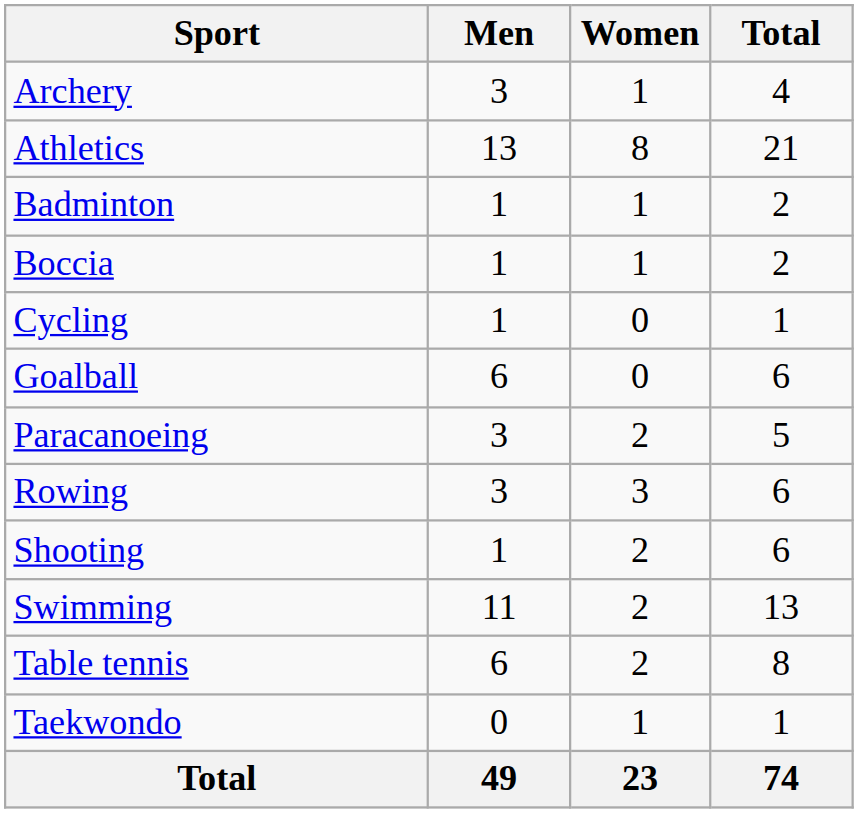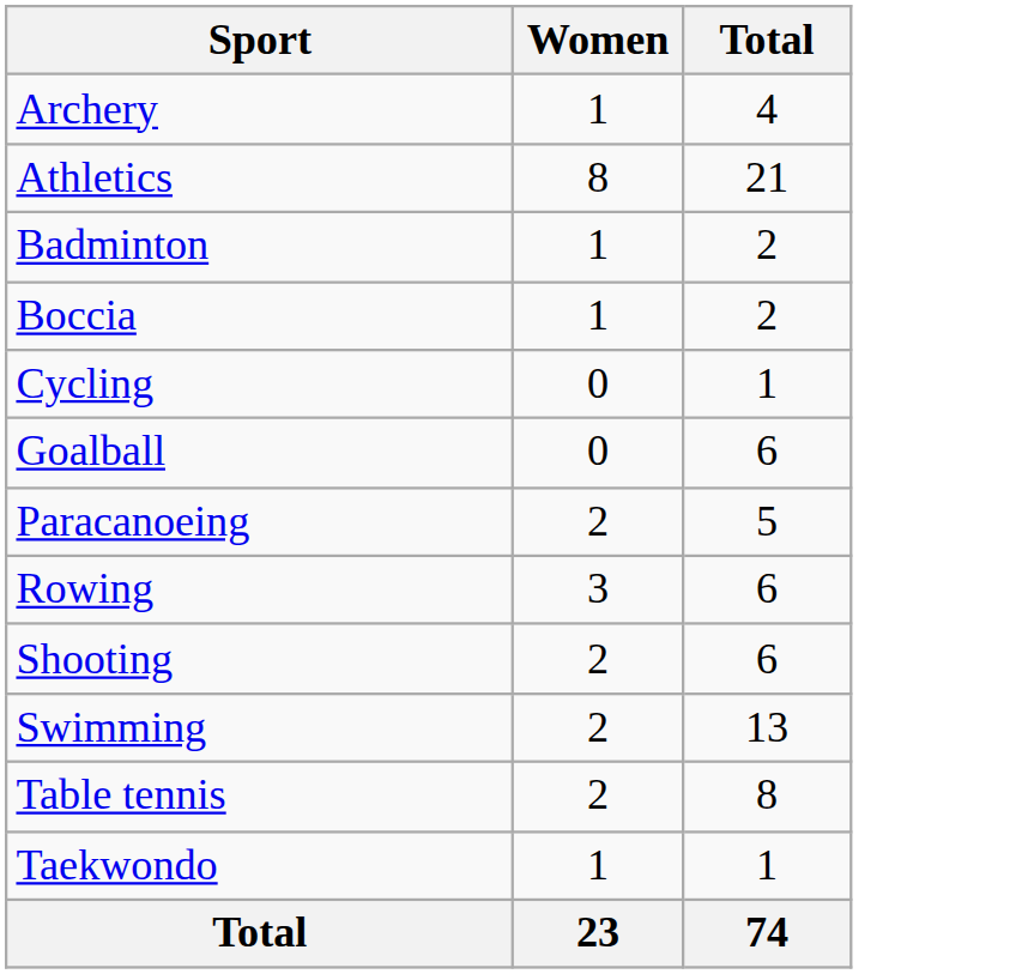 <table class="wikitable sortable" style="text-align:center;">
 <tr>
 <th width=180>Sport</th>
-<th width=55>Men</th>
 <th width=55>Women</th>
 <th width=55>Total</th>
 </tr>
 <tr>
 <td align=left><a href='#'>Archery</a></td>
-<td>3</td>
 <td>1</td>
 <td>4</td>
 </tr>
 <tr>
 <td align=left><a href='#'>Athletics</a></td>
-<td>13</td>
 <td>8</td>
 <td>21</td>
 </tr>
 <tr>
 <td align=left><a href='#'>Badminton</a></td>
 <td>1</td>
-<td>1</td>
 <td>2</td>
 </tr>
 <tr>
 <td align=left><a href='#'>Boccia</a></td>
 <td>1</td>
-<td>1</td>
 <td>2</td>
 </tr>
 <tr>
 <td align=left><a href='#'>Cycling</a></td>
-<td>1</td>
 <td>0</td>
 <td>1</td>
 </tr>
 <tr>
 <td align=left><a href='#'>Goalball</a></td>
-<td>6</td>
 <td>0</td>
 <td>6</td>
 </tr>
 <tr>
 <td align=left><a href='#'>Paracanoeing</a></td>
-<td>3</td>
 <td>2</td>
 <td>5</td>
 </tr>
 <tr>
 <td align=left><a href='#'>Rowing</a></td>
 <td>3</td>
-<td>3</td>
 <td>6</td>
 </tr>
 <tr>
 <td align=left><a href='#'>Shooting</a></td>
-<td>1</td>
 <td>2</td>
 <td>6</td>
 </tr>
 <tr>
 <td align=left><a href='#'>Swimming</a></td>
-<td>11</td>
 <td>2</td>
 <td>13</td>
 </tr>
 <tr>
 <td align=left><a href='#'>Table tennis</a></td>
-<td>6</td>
 <td>2</td>
 <td>8</td>
 </tr>
 <tr>
 <td align=left><a href='#'>Taekwondo</a></td>
-<td>0</td>
 <td>1</td>
 <td>1</td>
 </tr>
 <tr>
 <th>Total</th>
-<th>49</th>
 <th>23</th>
 <th>74</th>
 </tr>
 </table>
